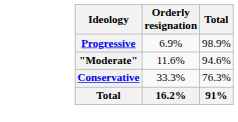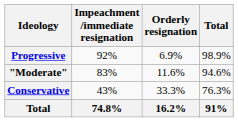 <table class="wikitable sortable" style="float: right; clear: right; margin-left: 1em; text-align: center;">
 <tr>
 <th scope="col">Ideology</th>
+<th scope="col">Impeachment<br>/immediate<br>resignation</th>
 <th scope="col">Orderly<br>resignation</th>
 <th scope="col">Total</th>
 </tr>
 <tr>
 <th scope="row"><a href='#'>Progressive</a></th>
+<td>92%</td>
 <td>6.9%</td>
 <td>98.9%</td>
 </tr>
 <tr>
 <th scope="row">"Moderate"</th>
+<td>83%</td>
 <td>11.6%</td>
 <td>94.6%</td>
 </tr>
 <tr>
 <th scope="row"><a href='#'>Conservative</a></th>
+<td>43%</td>
 <td>33.3%</td>
 <td>76.3%</td>
 </tr>
 <tr class="sortbottom">
 <th scope="row">Total</th>
+<th>74.8%</th>
 <th>16.2%</th>
 <th>91%</th>
 </tr>
 </table>
